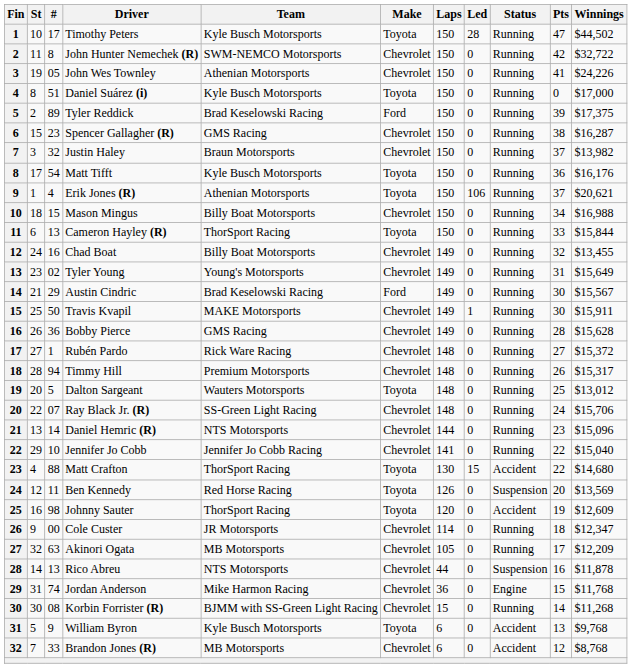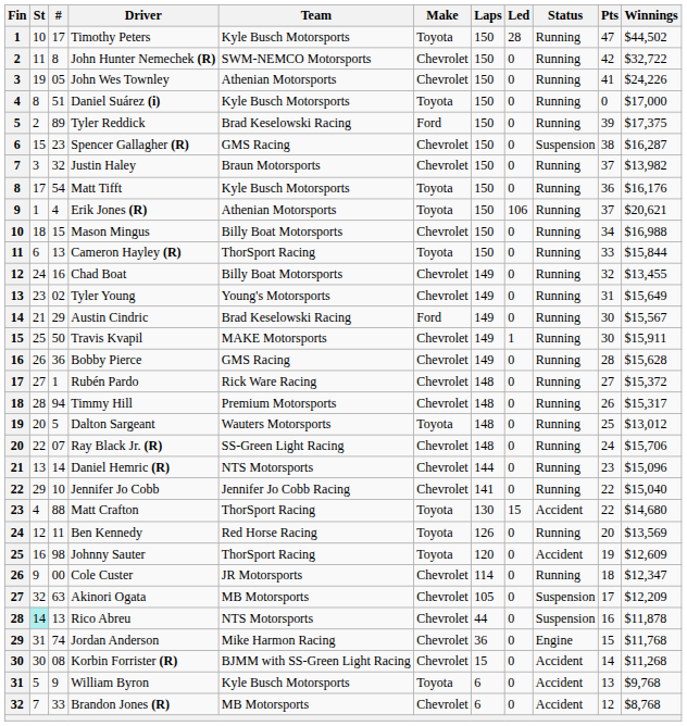 <table class="wikitable" style="font-size:95%">
 <tr>
 <th>Fin</th>
 <th>St</th>
 <th>#</th>
 <th>Driver</th>
 <th>Team</th>
 <th>Make</th>
 <th>Laps</th>
 <th>Led</th>
 <th>Status</th>
 <th>Pts</th>
 <th>Winnings</th>
 </tr>
 <tr>
 <th>1</th>
 <td>10</td>
 <td>17</td>
 <td>Timothy Peters</td>
 <td>Kyle Busch Motorsports</td>
 <td>Toyota</td>
 <td>150</td>
 <td>28</td>
 <td>Running</td>
 <td>47</td>
 <td>$44,502</td>
 </tr>
 <tr>
 <th>2</th>
 <td>11</td>
 <td>8</td>
 <td>John Hunter Nemechek <strong>(R)</strong></td>
 <td>SWM-NEMCO Motorsports</td>
 <td>Chevrolet</td>
 <td>150</td>
 <td>0</td>
 <td>Running</td>
 <td>42</td>
 <td>$32,722</td>
 </tr>
 <tr>
 <th>3</th>
 <td>19</td>
 <td>05</td>
 <td>John Wes Townley</td>
 <td>Athenian Motorsports</td>
 <td>Chevrolet</td>
 <td>150</td>
 <td>0</td>
 <td>Running</td>
 <td>41</td>
 <td>$24,226</td>
 </tr>
 <tr>
 <th>4</th>
 <td>8</td>
 <td>51</td>
 <td>Daniel Suárez <strong>(i)</strong></td>
 <td>Kyle Busch Motorsports</td>
 <td>Toyota</td>
 <td>150</td>
 <td>0</td>
 <td>Running</td>
 <td>0</td>
 <td>$17,000</td>
 </tr>
 <tr>
 <th>5</th>
 <td>2</td>
 <td>89</td>
 <td>Tyler Reddick</td>
 <td>Brad Keselowski Racing</td>
 <td>Ford</td>
 <td>150</td>
 <td>0</td>
 <td>Running</td>
 <td>39</td>
 <td>$17,375</td>
 </tr>
 <tr>
 <th>6</th>
 <td>15</td>
 <td>23</td>
 <td>Spencer Gallagher <strong>(R)</strong></td>
 <td>GMS Racing</td>
 <td>Chevrolet</td>
 <td>150</td>
 <td>0</td>
-<td>Running</td>
+<td>Suspension</td>
 <td>38</td>
 <td>$16,287</td>
 </tr>
 <tr>
 <th>7</th>
 <td>3</td>
 <td>32</td>
 <td>Justin Haley</td>
 <td>Braun Motorsports</td>
 <td>Chevrolet</td>
 <td>150</td>
 <td>0</td>
 <td>Running</td>
 <td>37</td>
 <td>$13,982</td>
 </tr>
 <tr>
 <th>8</th>
 <td>17</td>
 <td>54</td>
 <td>Matt Tifft</td>
 <td>Kyle Busch Motorsports</td>
 <td>Toyota</td>
 <td>150</td>
 <td>0</td>
 <td>Running</td>
 <td>36</td>
 <td>$16,176</td>
 </tr>
 <tr>
 <th>9</th>
 <td>1</td>
 <td>4</td>
 <td>Erik Jones <strong>(R)</strong></td>
 <td>Athenian Motorsports</td>
 <td>Toyota</td>
 <td>150</td>
 <td>106</td>
 <td>Running</td>
 <td>37</td>
 <td>$20,621</td>
 </tr>
 <tr>
 <th>10</th>
 <td>18</td>
 <td>15</td>
 <td>Mason Mingus</td>
 <td>Billy Boat Motorsports</td>
 <td>Chevrolet</td>
 <td>150</td>
 <td>0</td>
 <td>Running</td>
 <td>34</td>
 <td>$16,988</td>
 </tr>
 <tr>
 <th>11</th>
 <td>6</td>
 <td>13</td>
 <td>Cameron Hayley <strong>(R)</strong></td>
 <td>ThorSport Racing</td>
 <td>Toyota</td>
 <td>150</td>
 <td>0</td>
 <td>Running</td>
 <td>33</td>
 <td>$15,844</td>
 </tr>
 <tr>
 <th>12</th>
 <td>24</td>
 <td>16</td>
 <td>Chad Boat</td>
 <td>Billy Boat Motorsports</td>
 <td>Chevrolet</td>
 <td>149</td>
 <td>0</td>
 <td>Running</td>
 <td>32</td>
 <td>$13,455</td>
 </tr>
 <tr>
 <th>13</th>
 <td>23</td>
 <td>02</td>
 <td>Tyler Young</td>
 <td>Young's Motorsports</td>
 <td>Chevrolet</td>
 <td>149</td>
 <td>0</td>
 <td>Running</td>
 <td>31</td>
 <td>$15,649</td>
 </tr>
 <tr>
 <th>14</th>
 <td>21</td>
 <td>29</td>
 <td>Austin Cindric</td>
 <td>Brad Keselowski Racing</td>
 <td>Ford</td>
 <td>149</td>
 <td>0</td>
 <td>Running</td>
 <td>30</td>
 <td>$15,567</td>
 </tr>
 <tr>
 <th>15</th>
 <td>25</td>
 <td>50</td>
 <td>Travis Kvapil</td>
 <td>MAKE Motorsports</td>
 <td>Chevrolet</td>
 <td>149</td>
 <td>1</td>
 <td>Running</td>
 <td>30</td>
 <td>$15,911</td>
 </tr>
 <tr>
 <th>16</th>
 <td>26</td>
 <td>36</td>
 <td>Bobby Pierce</td>
 <td>GMS Racing</td>
 <td>Chevrolet</td>
 <td>149</td>
 <td>0</td>
 <td>Running</td>
 <td>28</td>
 <td>$15,628</td>
 </tr>
 <tr>
 <th>17</th>
 <td>27</td>
 <td>1</td>
 <td>Rubén Pardo</td>
 <td>Rick Ware Racing</td>
 <td>Chevrolet</td>
 <td>148</td>
 <td>0</td>
 <td>Running</td>
 <td>27</td>
 <td>$15,372</td>
 </tr>
 <tr>
 <th>18</th>
 <td>28</td>
 <td>94</td>
 <td>Timmy Hill</td>
 <td>Premium Motorsports</td>
 <td>Chevrolet</td>
 <td>148</td>
 <td>0</td>
 <td>Running</td>
 <td>26</td>
 <td>$15,317</td>
 </tr>
 <tr>
 <th>19</th>
 <td>20</td>
 <td>5</td>
 <td>Dalton Sargeant</td>
 <td>Wauters Motorsports</td>
 <td>Toyota</td>
 <td>148</td>
 <td>0</td>
 <td>Running</td>
 <td>25</td>
 <td>$13,012</td>
 </tr>
 <tr>
 <th>20</th>
 <td>22</td>
 <td>07</td>
 <td>Ray Black Jr. <strong>(R)</strong></td>
 <td>SS-Green Light Racing</td>
 <td>Chevrolet</td>
 <td>148</td>
 <td>0</td>
 <td>Running</td>
 <td>24</td>
 <td>$15,706</td>
 </tr>
 <tr>
 <th>21</th>
 <td>13</td>
 <td>14</td>
 <td>Daniel Hemric <strong>(R)</strong></td>
 <td>NTS Motorsports</td>
 <td>Chevrolet</td>
 <td>144</td>
 <td>0</td>
 <td>Running</td>
 <td>23</td>
 <td>$15,096</td>
 </tr>
 <tr>
 <th>22</th>
 <td>29</td>
 <td>10</td>
 <td>Jennifer Jo Cobb</td>
 <td>Jennifer Jo Cobb Racing</td>
 <td>Chevrolet</td>
 <td>141</td>
 <td>0</td>
 <td>Running</td>
 <td>22</td>
 <td>$15,040</td>
 </tr>
 <tr>
 <th>23</th>
 <td>4</td>
 <td>88</td>
 <td>Matt Crafton</td>
 <td>ThorSport Racing</td>
 <td>Toyota</td>
 <td>130</td>
 <td>15</td>
 <td>Accident</td>
 <td>22</td>
 <td>$14,680</td>
 </tr>
 <tr>
 <th>24</th>
 <td>12</td>
 <td>11</td>
 <td>Ben Kennedy</td>
 <td>Red Horse Racing</td>
 <td>Toyota</td>
 <td>126</td>
 <td>0</td>
-<td>Suspension</td>
+<td>Running</td>
 <td>20</td>
 <td>$13,569</td>
 </tr>
 <tr>
 <th>25</th>
 <td>16</td>
 <td>98</td>
 <td>Johnny Sauter</td>
 <td>ThorSport Racing</td>
 <td>Toyota</td>
 <td>120</td>
 <td>0</td>
 <td>Accident</td>
 <td>19</td>
 <td>$12,609</td>
 </tr>
 <tr>
 <th>26</th>
 <td>9</td>
 <td>00</td>
 <td>Cole Custer</td>
 <td>JR Motorsports</td>
 <td>Chevrolet</td>
 <td>114</td>
 <td>0</td>
 <td>Running</td>
 <td>18</td>
 <td>$12,347</td>
 </tr>
 <tr>
 <th>27</th>
 <td>32</td>
 <td>63</td>
 <td>Akinori Ogata</td>
 <td>MB Motorsports</td>
 <td>Chevrolet</td>
 <td>105</td>
 <td>0</td>
-<td>Running</td>
+<td>Suspension</td>
 <td>17</td>
 <td>$12,209</td>
 </tr>
 <tr>
 <th>28</th>
-<td>14</td>
+<td style="background: paleturquoise;">14</td>
 <td>13</td>
 <td>Rico Abreu</td>
 <td>NTS Motorsports</td>
 <td>Chevrolet</td>
 <td>44</td>
 <td>0</td>
 <td>Suspension</td>
 <td>16</td>
 <td>$11,878</td>
 </tr>
 <tr>
 <th>29</th>
 <td>31</td>
 <td>74</td>
 <td>Jordan Anderson</td>
 <td>Mike Harmon Racing</td>
 <td>Chevrolet</td>
 <td>36</td>
 <td>0</td>
 <td>Engine</td>
 <td>15</td>
 <td>$11,768</td>
 </tr>
 <tr>
 <th>30</th>
 <td>30</td>
 <td>08</td>
 <td>Korbin Forrister <strong>(R)</strong></td>
 <td>BJMM with SS-Green Light Racing</td>
 <td>Chevrolet</td>
 <td>15</td>
 <td>0</td>
-<td>Running</td>
+<td>Accident</td>
 <td>14</td>
 <td>$11,268</td>
 </tr>
 <tr>
 <th>31</th>
 <td>5</td>
 <td>9</td>
 <td>William Byron</td>
 <td>Kyle Busch Motorsports</td>
 <td>Toyota</td>
 <td>6</td>
 <td>0</td>
 <td>Accident</td>
 <td>13</td>
 <td>$9,768</td>
 </tr>
 <tr>
 <th>32</th>
 <td>7</td>
 <td>33</td>
 <td>Brandon Jones <strong>(R)</strong></td>
 <td>MB Motorsports</td>
 <td>Chevrolet</td>
 <td>6</td>
 <td>0</td>
 <td>Accident</td>
 <td>12</td>
 <td>$8,768</td>
 </tr>
 <tr>
 <th colspan="11"></th>
 </tr>
 </table>
